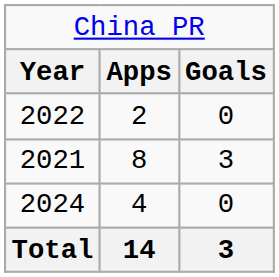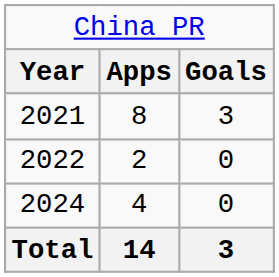 <table class="wikitable" style="text-align:center">
 <tr>
 <td colspan=3><a href='#'>China PR</a></td>
 </tr>
 <tr>
 <th>Year</th>
 <th>Apps</th>
 <th>Goals</th>
 </tr>
 <tr>
+<td>2021</td>
+<td>8</td>
+<td>3</td>
+</tr>
+<tr>
 <td>2022</td>
 <td>2</td>
 <td>0</td>
-</tr>
-<tr>
-<td>2021</td>
-<td>8</td>
-<td>3</td>
 </tr>
 <tr>
 <td>2024</td>
 <td>4</td>
 <td>0</td>
 </tr>
 <tr>
 <th>Total</th>
 <th>14</th>
 <th>3</th>
 </tr>
 </table>
